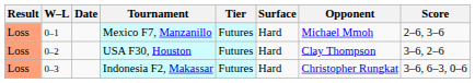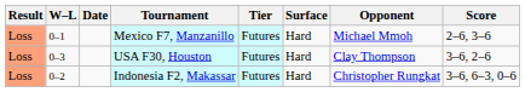 <table class="sortable wikitable">
 <tr>
 <th>Result</th>
 <th class="unsortable">W–L</th>
 <th>Date</th>
 <th>Tournament</th>
 <th>Tier</th>
 <th>Surface</th>
 <th>Opponent</th>
 <th class="unsortable">Score</th>
 </tr>
 <tr>
 <td bgcolor=FFA07A>Loss</td>
 <td><small>0–1</small></td>
 <td></td>
 <td style="background:#cffcff;">Mexico F7, <a href='#'>Manzanillo</a></td>
 <td style="background:#cffcff;">Futures</td>
 <td>Hard</td>
 <td> <a href='#'>Michael Mmoh</a></td>
 <td>2–6, 3–6</td>
 </tr>
 <tr>
 <td bgcolor=FFA07A>Loss</td>
-<td><small>0–2</small></td>
+<td><small>0–3</small></td>
 <td></td>
 <td style="background:#cffcff;">USA F30, <a href='#'>Houston</a></td>
 <td style="background:#cffcff;">Futures</td>
 <td>Hard</td>
 <td> <a href='#'>Clay Thompson</a></td>
 <td>3–6, 2–6</td>
 </tr>
 <tr>
 <td bgcolor=FFA07A>Loss</td>
-<td><small>0–3</small></td>
+<td><small>0–2</small></td>
 <td></td>
 <td style="background:#cffcff;">Indonesia F2, <a href='#'>Makassar</a></td>
 <td style="background:#cffcff;">Futures</td>
 <td>Hard</td>
 <td> <a href='#'>Christopher Rungkat</a></td>
 <td>3–6, 6–3, 0–6</td>
 </tr>
 </table>
